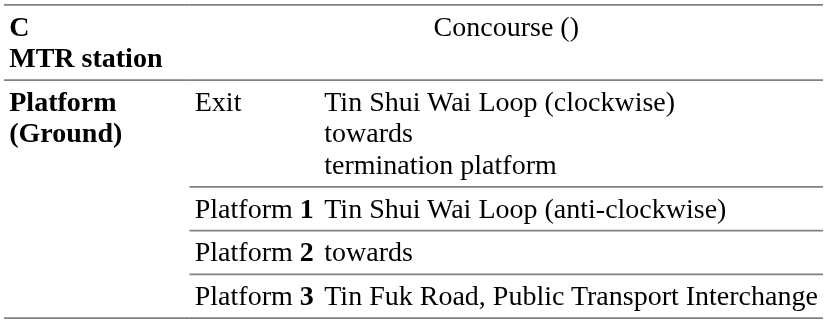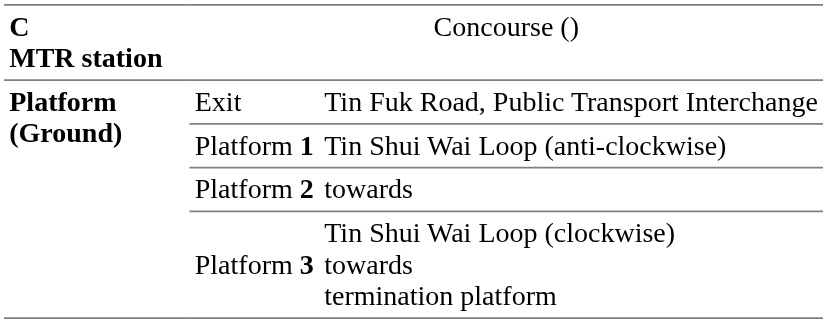 <table cellspacing=0 cellpadding=3>
 <tr>
 <td style="border-top:solid 1px gray;border-bottom:solid 1px gray;" width=100 valign=top><strong>C<br>MTR station</strong></td>
 <td style="border-top:solid 1px gray;border-bottom:solid 1px gray; text-align:center;" width=90  valign=top colspan=2>  Concourse ()</td>
 </tr>
 <tr>
 <td style="border-bottom:solid 1px gray;" rowspan=6 valign=top><strong>Platform<br>(Ground)</strong></td>
 <td style="border-bottom:solid 1px gray;" valign=top>Exit</td>
-<td style="border-bottom:solid 1px gray;"> Tin Shui Wai Loop (clockwise)<br> towards  <br> termination platform</td>
+<td style="border-bottom:solid 1px gray;" valign=top>Tin Fuk Road, Public Transport Interchange</td>
 </tr>
 <tr>
 <td style="border-bottom:solid 1px gray;">Platform <span><strong>1</strong></span></td>
 <td style="border-bottom:solid 1px gray;"> Tin Shui Wai Loop (anti-clockwise)</td>
 </tr>
 <tr>
 <td style="border-bottom:solid 1px gray;">Platform <span><strong>2</strong></span></td>
 <td style="border-bottom:solid 1px gray;">  towards </td>
 </tr>
 <tr>
 <td style="border-bottom:solid 1px gray;">Platform <span><strong>3</strong></span></td>
-<td style="border-bottom:solid 1px gray;" valign=top>Tin Fuk Road, Public Transport Interchange</td>
+<td style="border-bottom:solid 1px gray;"> Tin Shui Wai Loop (clockwise)<br> towards  <br> termination platform</td>
 </tr>
 </table>
